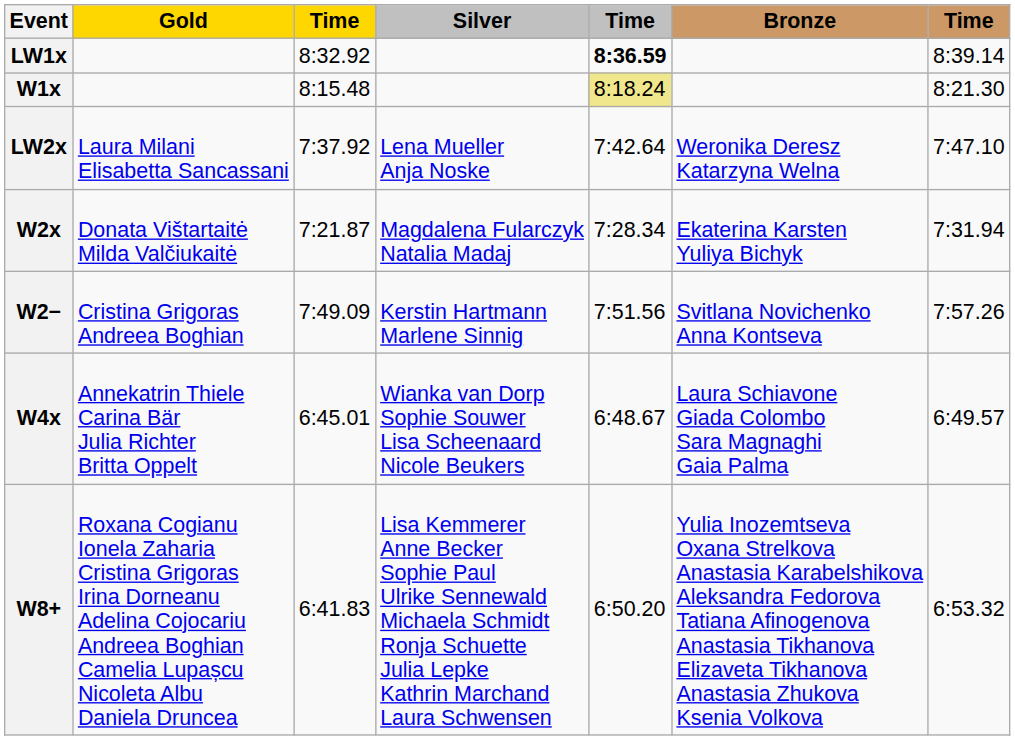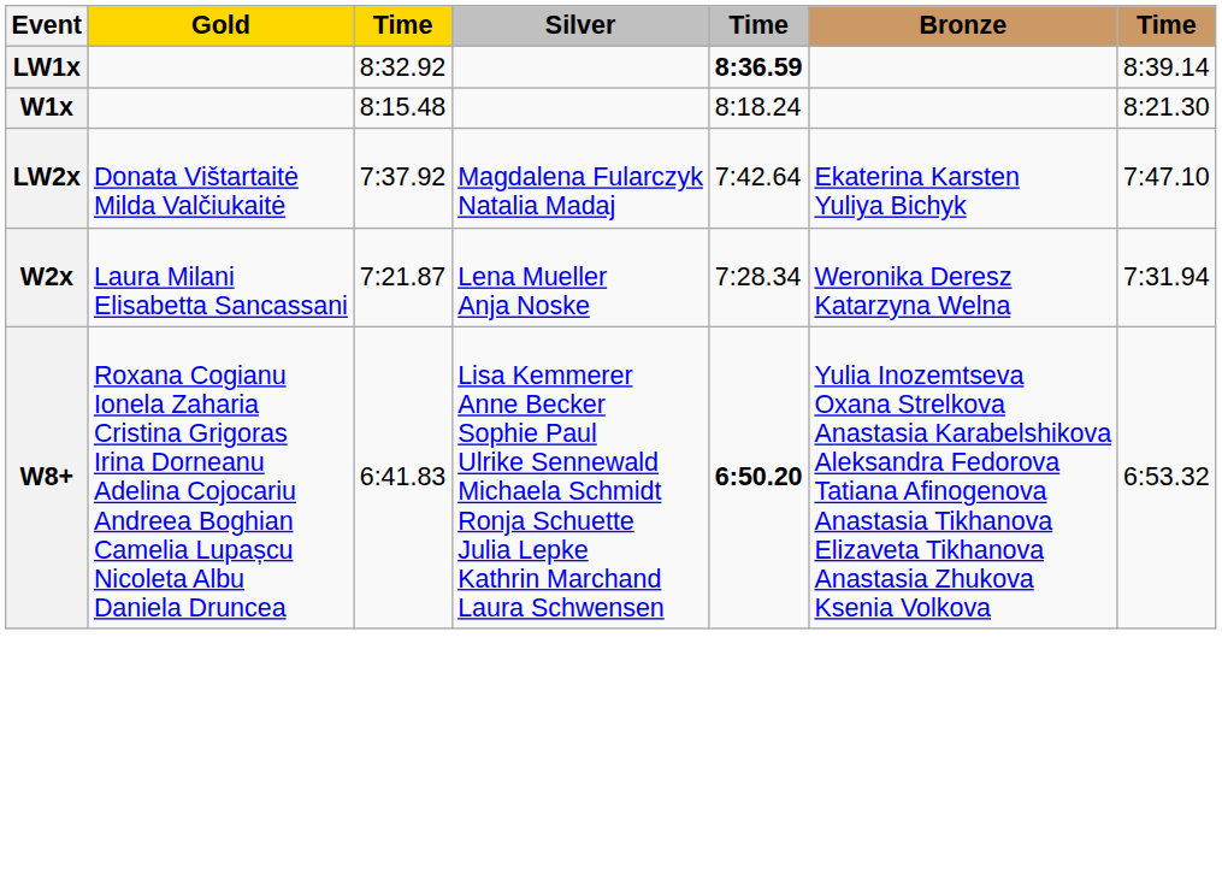 <table class="wikitable">
 <tr>
 <th scope="col">Event</th>
 <th scope="col" style="background:gold;">Gold</th>
 <th scope="col" style="background:gold;">Time</th>
 <th scope="col" style="background:silver;">Silver</th>
 <th scope="col" style="background:silver;">Time</th>
 <th scope="col" style="background:#c96;">Bronze</th>
 <th scope="col" style="background:#c96;">Time</th>
 </tr>
 <tr>
 <th scope="row">LW1x</th>
 <td></td>
 <td>8:32.92</td>
 <td></td>
 <td><strong>8:36.59</strong></td>
 <td></td>
 <td>8:39.14</td>
 </tr>
 <tr>
 <th scope="row">W1x</th>
 <td></td>
 <td>8:15.48</td>
 <td></td>
-<td style="background: khaki;">8:18.24</td>
+<td>8:18.24</td>
 <td></td>
 <td>8:21.30</td>
 </tr>
 <tr>
 <th scope="row">LW2x</th>
-<td><br><a href='#'>Laura Milani</a><br><a href='#'>Elisabetta Sancassani</a></td>
+<td><br><a href='#'>Donata Vištartaitė</a><br><a href='#'>Milda Valčiukaitė</a></td>
 <td>7:37.92</td>
-<td><br><a href='#'>Lena Mueller</a><br><a href='#'>Anja Noske</a></td>
+<td><br><a href='#'>Magdalena Fularczyk</a><br><a href='#'>Natalia Madaj</a></td>
 <td>7:42.64</td>
-<td><br><a href='#'>Weronika Deresz</a><br><a href='#'>Katarzyna Welna</a></td>
+<td><br><a href='#'>Ekaterina Karsten</a><br><a href='#'>Yuliya Bichyk</a></td>
 <td>7:47.10</td>
 </tr>
 <tr>
 <th scope="row">W2x</th>
-<td><br><a href='#'>Donata Vištartaitė</a><br><a href='#'>Milda Valčiukaitė</a></td>
+<td><br><a href='#'>Laura Milani</a><br><a href='#'>Elisabetta Sancassani</a></td>
 <td>7:21.87</td>
-<td><br><a href='#'>Magdalena Fularczyk</a><br><a href='#'>Natalia Madaj</a></td>
+<td><br><a href='#'>Lena Mueller</a><br><a href='#'>Anja Noske</a></td>
 <td>7:28.34</td>
-<td><br><a href='#'>Ekaterina Karsten</a><br><a href='#'>Yuliya Bichyk</a></td>
+<td><br><a href='#'>Weronika Deresz</a><br><a href='#'>Katarzyna Welna</a></td>
 <td>7:31.94</td>
-</tr>
-<tr>
-<th scope="row">W2−</th>
-<td><br><a href='#'>Cristina Grigoras</a><br><a href='#'>Andreea Boghian</a></td>
-<td>7:49.09</td>
-<td><br><a href='#'>Kerstin Hartmann</a><br><a href='#'>Marlene Sinnig</a></td>
-<td>7:51.56</td>
-<td><br><a href='#'>Svitlana Novichenko</a><br><a href='#'>Anna Kontseva</a></td>
-<td>7:57.26</td>
-</tr>
-<tr>
-<th scope="row">W4x</th>
-<td><br><a href='#'>Annekatrin Thiele</a><br><a href='#'>Carina Bär</a><br><a href='#'>Julia Richter</a><br><a href='#'>Britta Oppelt</a></td>
-<td>6:45.01</td>
-<td><br><a href='#'>Wianka van Dorp</a><br><a href='#'>Sophie Souwer</a><br><a href='#'>Lisa Scheenaard</a><br><a href='#'>Nicole Beukers</a></td>
-<td>6:48.67</td>
-<td><br><a href='#'>Laura Schiavone</a><br><a href='#'>Giada Colombo</a><br><a href='#'>Sara Magnaghi</a><br><a href='#'>Gaia Palma</a></td>
-<td>6:49.57</td>
 </tr>
 <tr>
 <th scope="row">W8+</th>
 <td><br><a href='#'>Roxana Cogianu</a><br><a href='#'>Ionela Zaharia</a><br><a href='#'>Cristina Grigoras</a><br><a href='#'>Irina Dorneanu</a><br><a href='#'>Adelina Cojocariu</a><br><a href='#'>Andreea Boghian</a><br><a href='#'>Camelia Lupașcu</a><br><a href='#'>Nicoleta Albu</a><br><a href='#'>Daniela Druncea</a></td>
 <td>6:41.83</td>
 <td><br><a href='#'>Lisa Kemmerer</a><br><a href='#'>Anne Becker</a><br><a href='#'>Sophie Paul</a><br><a href='#'>Ulrike Sennewald</a><br><a href='#'>Michaela Schmidt</a><br><a href='#'>Ronja Schuette</a><br><a href='#'>Julia Lepke</a><br><a href='#'>Kathrin Marchand</a><br><a href='#'>Laura Schwensen</a></td>
-<td>6:50.20</td>
+<td><strong>6:50.20</strong></td>
 <td><br><a href='#'>Yulia Inozemtseva</a><br><a href='#'>Oxana Strelkova</a><br><a href='#'>Anastasia Karabelshikova</a><br><a href='#'>Aleksandra Fedorova</a><br><a href='#'>Tatiana Afinogenova</a><br><a href='#'>Anastasia Tikhanova</a><br><a href='#'>Elizaveta Tikhanova</a><br><a href='#'>Anastasia Zhukova</a><br><a href='#'>Ksenia Volkova</a></td>
 <td>6:53.32</td>
 </tr>
 </table>
